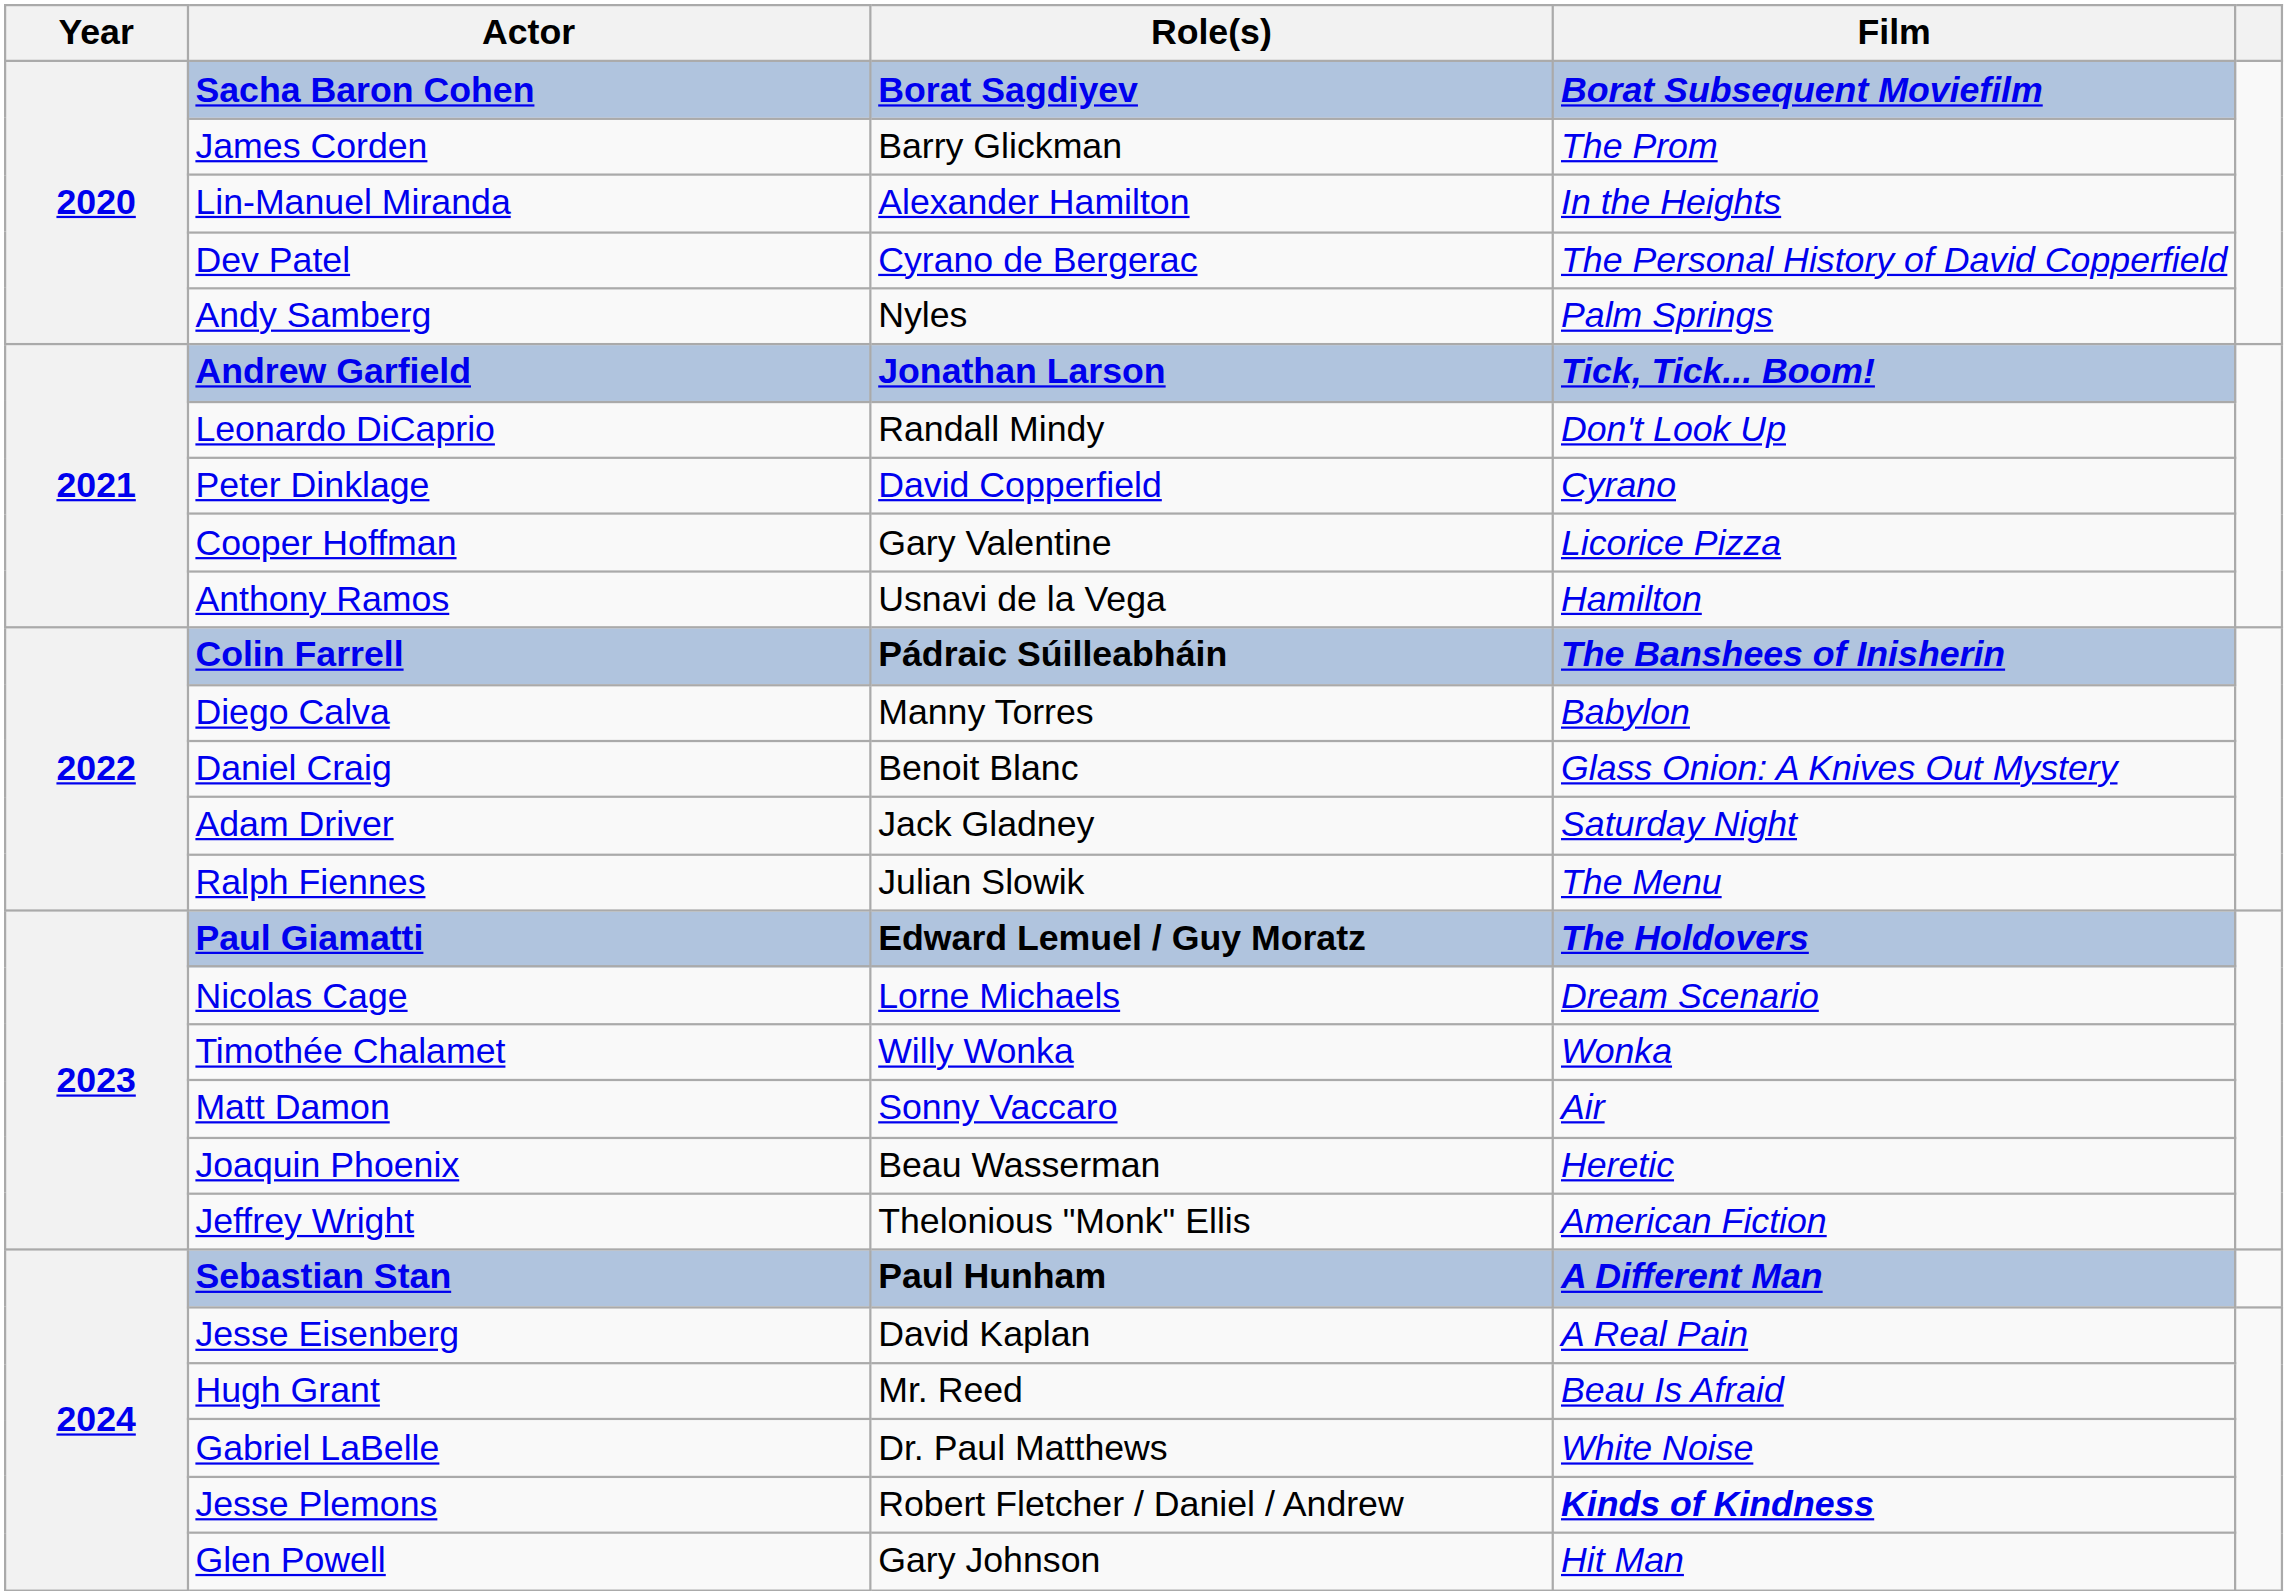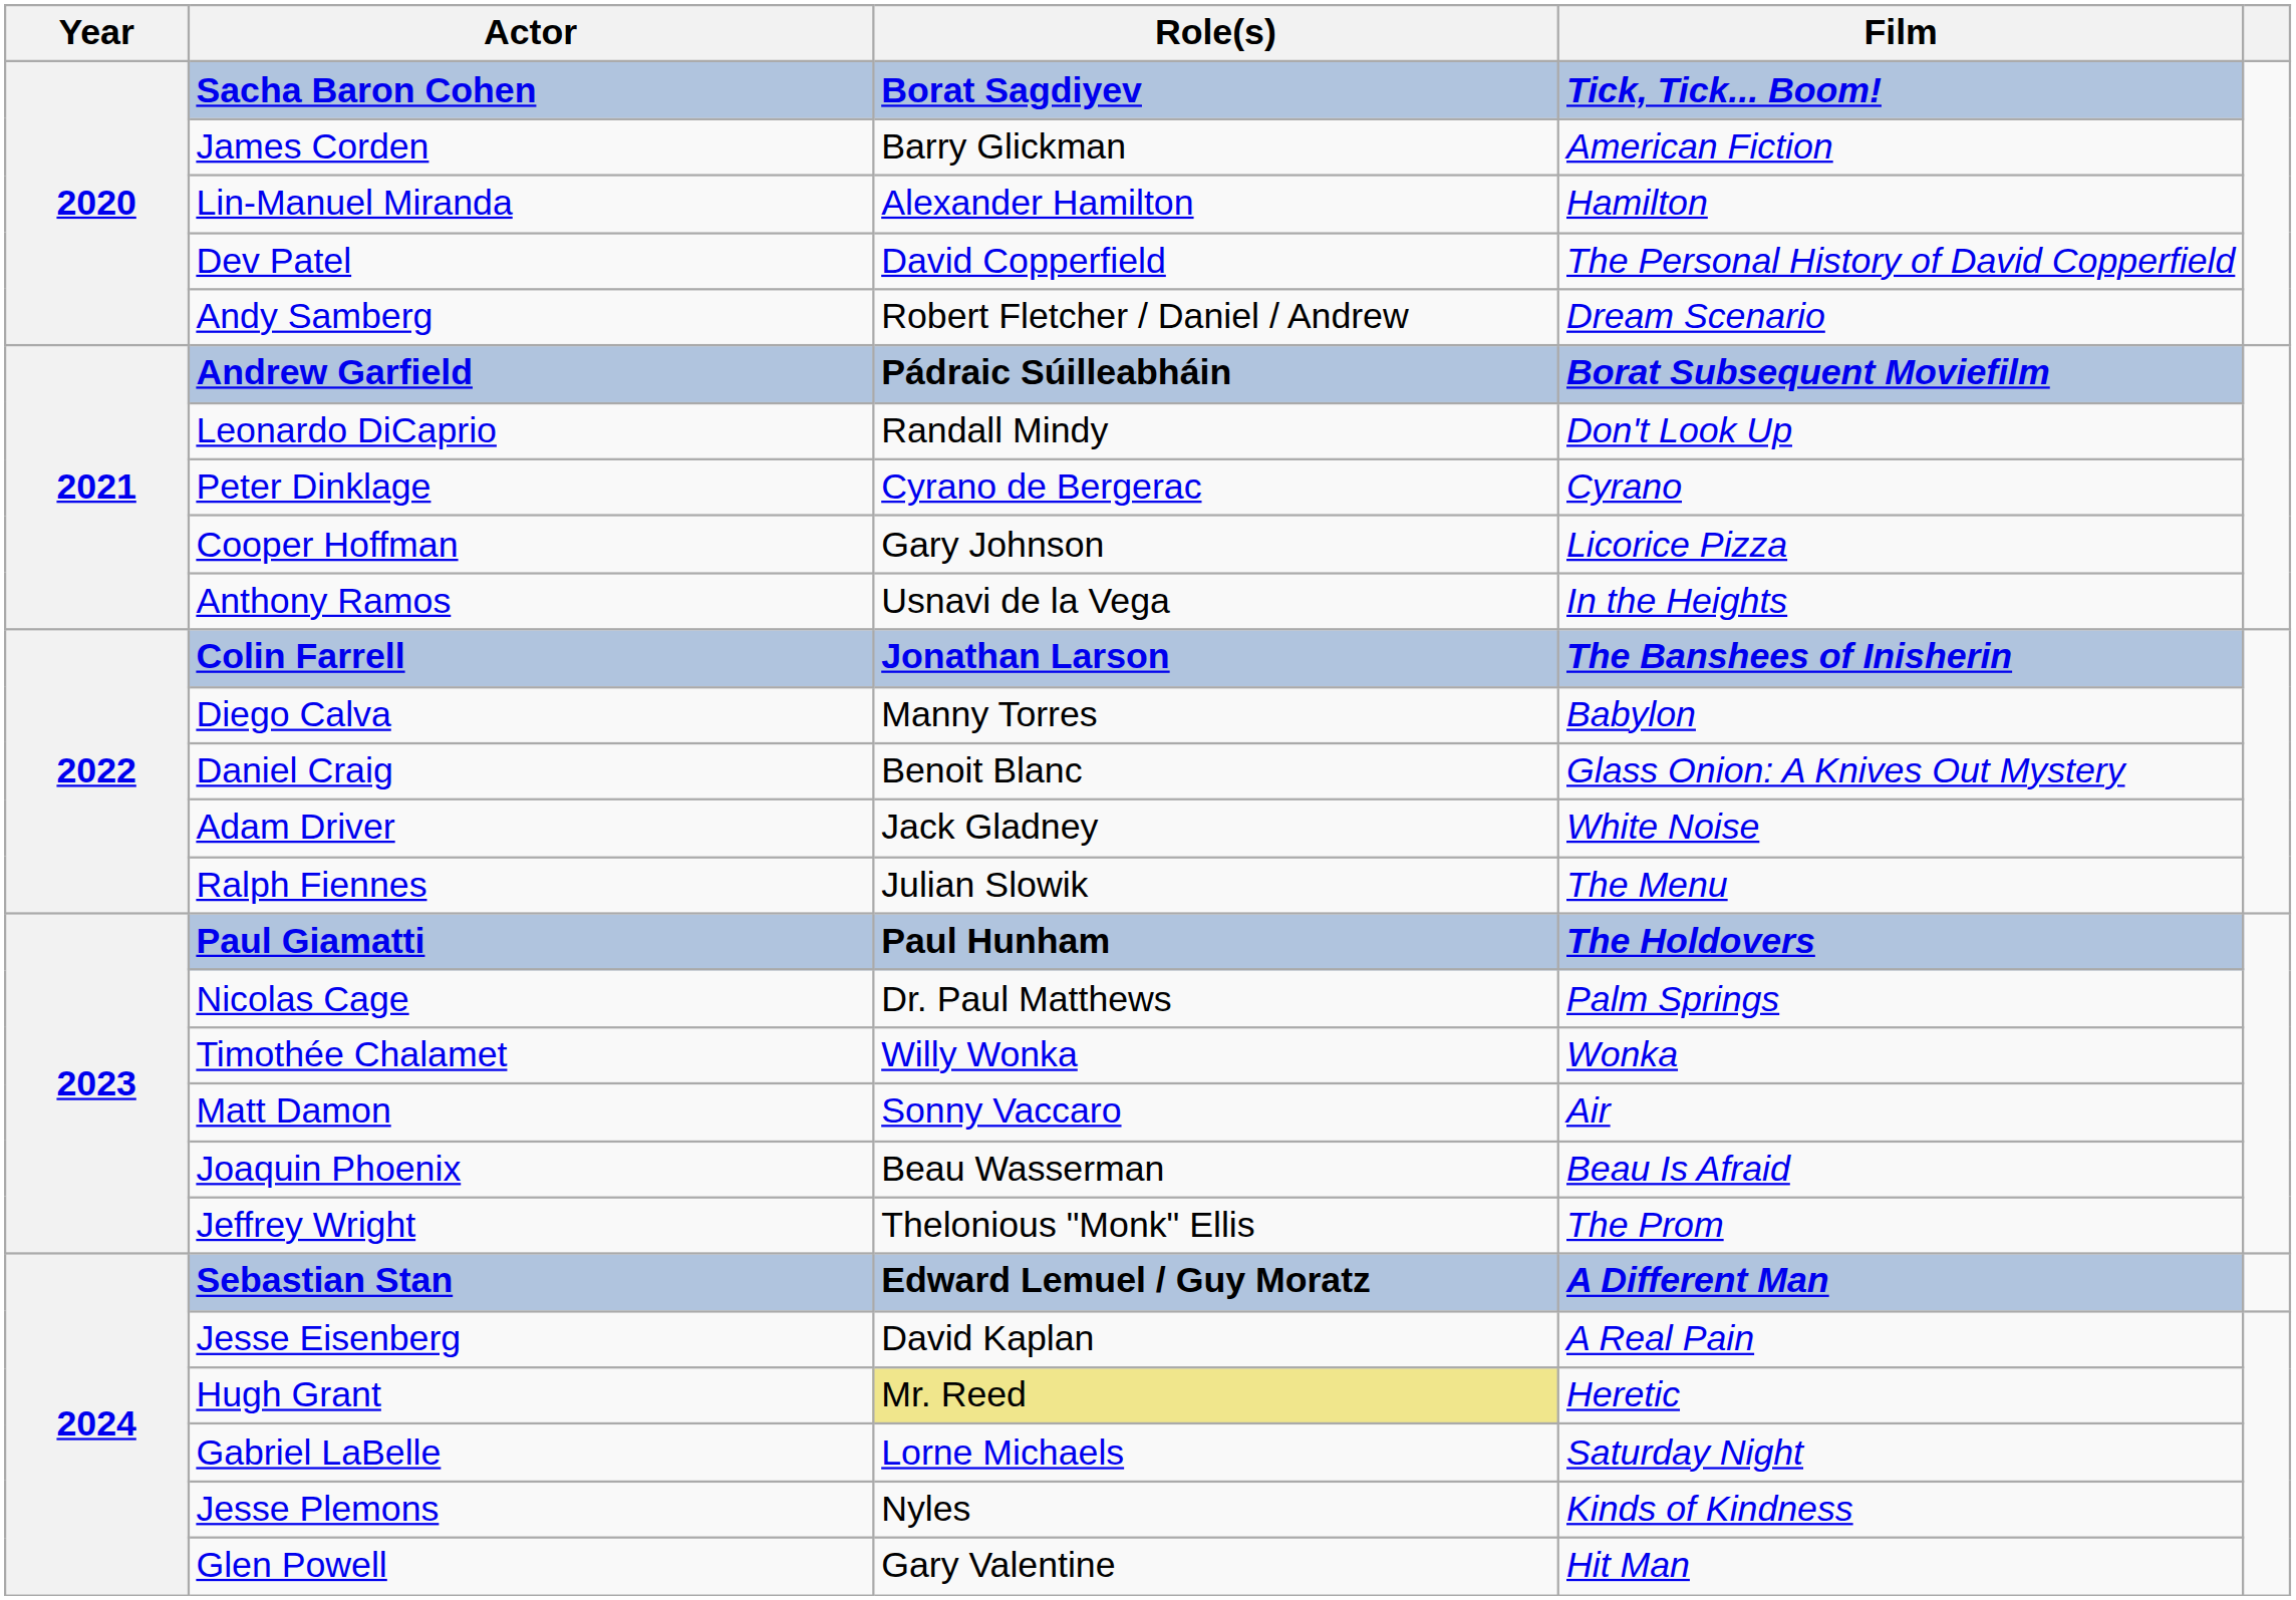 <table class="wikitable sortable">
 <tr>
 <th scope="col" style="width:8%;">Year</th>
 <th scope="col" style="width:30%;">Actor</th>
 <th scope="col" style="width:30%;">Role(s)</th>
 <th scope="col" style="width:30%;">Film</th>
 <th scope="col" style="width:2%;" class="unsortable"></th>
 </tr>
 <tr>
 <th rowspan="5" style="text-align:center;"><a href='#'>2020</a></th>
 <td style="background:#B0C4DE;"><strong><a href='#'>Sacha Baron Cohen</a></strong></td>
 <td style="background:#B0C4DE;"><strong><a href='#'>Borat Sagdiyev</a></strong></td>
-<td style="background:#B0C4DE;"><strong><em><a href='#'>Borat Subsequent Moviefilm</a></em></strong></td>
+<td style="background:#B0C4DE;"><strong><em><a href='#'>Tick, Tick... Boom!</a></em></strong></td>
 <td rowspan=5></td>
 </tr>
 <tr>
 <td><a href='#'>James Corden</a></td>
 <td>Barry Glickman</td>
-<td><em><a href='#'>The Prom</a></em></td>
+<td><em><a href='#'>American Fiction</a></em></td>
 </tr>
 <tr>
 <td><a href='#'>Lin-Manuel Miranda</a></td>
 <td><a href='#'>Alexander Hamilton</a></td>
-<td><em><a href='#'>In the Heights</a></em></td>
+<td><em><a href='#'>Hamilton</a></em></td>
 </tr>
 <tr>
 <td><a href='#'>Dev Patel</a></td>
-<td><a href='#'>Cyrano de Bergerac</a></td>
+<td><a href='#'>David Copperfield</a></td>
 <td><em><a href='#'>The Personal History of David Copperfield</a></em></td>
 </tr>
 <tr>
 <td><a href='#'>Andy Samberg</a></td>
-<td>Nyles</td>
-<td><em><a href='#'>Palm Springs</a></em></td>
+<td>Robert Fletcher / Daniel / Andrew</td>
+<td><em><a href='#'>Dream Scenario</a></em></td>
 </tr>
 <tr>
 <th rowspan="5" style="text-align:center;"><a href='#'>2021</a></th>
 <td style="background:#B0C4DE;"><strong><a href='#'>Andrew Garfield</a></strong></td>
-<td style="background:#B0C4DE;"><strong><a href='#'>Jonathan Larson</a></strong></td>
-<td style="background:#B0C4DE;"><strong><em><a href='#'>Tick, Tick... Boom!</a></em></strong></td>
+<td style="background:#B0C4DE;"><strong>Pádraic Súilleabháin</strong></td>
+<td style="background:#B0C4DE;"><strong><em><a href='#'>Borat Subsequent Moviefilm</a></em></strong></td>
 <td rowspan=5></td>
 </tr>
 <tr>
 <td><a href='#'>Leonardo DiCaprio</a></td>
 <td>Randall Mindy</td>
 <td><em><a href='#'>Don't Look Up</a></em></td>
 </tr>
 <tr>
 <td><a href='#'>Peter Dinklage</a></td>
-<td><a href='#'>David Copperfield</a></td>
+<td><a href='#'>Cyrano de Bergerac</a></td>
 <td><em><a href='#'>Cyrano</a></em></td>
 </tr>
 <tr>
 <td><a href='#'>Cooper Hoffman</a></td>
-<td>Gary Valentine</td>
+<td>Gary Johnson</td>
 <td><em><a href='#'>Licorice Pizza</a></em></td>
 </tr>
 <tr>
 <td><a href='#'>Anthony Ramos</a></td>
 <td>Usnavi de la Vega</td>
-<td><em><a href='#'>Hamilton</a></em></td>
+<td><em><a href='#'>In the Heights</a></em></td>
 </tr>
 <tr>
 <th rowspan="5" style="text-align:center;"><a href='#'>2022</a></th>
 <td style="background:#B0C4DE;"><strong><a href='#'>Colin Farrell</a></strong></td>
-<td style="background:#B0C4DE;"><strong>Pádraic Súilleabháin</strong></td>
+<td style="background:#B0C4DE;"><strong><a href='#'>Jonathan Larson</a></strong></td>
 <td style="background:#B0C4DE;"><strong><em><a href='#'>The Banshees of Inisherin</a></em></strong></td>
 <td rowspan=5></td>
 </tr>
 <tr>
 <td><a href='#'>Diego Calva</a></td>
 <td>Manny Torres</td>
 <td><em><a href='#'>Babylon</a></em></td>
 </tr>
 <tr>
 <td><a href='#'>Daniel Craig</a></td>
 <td>Benoit Blanc</td>
 <td><em><a href='#'>Glass Onion: A Knives Out Mystery</a></em></td>
 </tr>
 <tr>
 <td><a href='#'>Adam Driver</a></td>
 <td>Jack Gladney</td>
-<td><em><a href='#'>Saturday Night</a></em></td>
+<td><em><a href='#'>White Noise</a></em></td>
 </tr>
 <tr>
 <td><a href='#'>Ralph Fiennes</a></td>
 <td>Julian Slowik</td>
 <td><em><a href='#'>The Menu</a></em></td>
 </tr>
 <tr>
 <th rowspan="6" style="text-align:center;"><a href='#'>2023</a></th>
 <td style="background:#B0C4DE;"><strong><a href='#'>Paul Giamatti</a></strong></td>
-<td style="background:#B0C4DE;"><strong>Edward Lemuel / Guy Moratz</strong></td>
+<td style="background:#B0C4DE;"><strong>Paul Hunham</strong></td>
 <td style="background:#B0C4DE;"><strong><em><a href='#'>The Holdovers</a></em></strong></td>
 <td rowspan=6></td>
 </tr>
 <tr>
 <td><a href='#'>Nicolas Cage</a></td>
-<td><a href='#'>Lorne Michaels</a></td>
-<td><em><a href='#'>Dream Scenario</a></em></td>
+<td>Dr. Paul Matthews</td>
+<td><em><a href='#'>Palm Springs</a></em></td>
 </tr>
 <tr>
 <td><a href='#'>Timothée Chalamet</a></td>
 <td><a href='#'>Willy Wonka</a></td>
 <td><em><a href='#'>Wonka</a></em></td>
 </tr>
 <tr>
 <td><a href='#'>Matt Damon</a></td>
 <td><a href='#'>Sonny Vaccaro</a></td>
 <td><em><a href='#'>Air</a></em></td>
 </tr>
 <tr>
 <td><a href='#'>Joaquin Phoenix</a></td>
 <td>Beau Wasserman</td>
-<td><em><a href='#'>Heretic</a></em></td>
+<td><em><a href='#'>Beau Is Afraid</a></em></td>
 </tr>
 <tr>
 <td><a href='#'>Jeffrey Wright</a></td>
 <td>Thelonious "Monk" Ellis</td>
-<td><em><a href='#'>American Fiction</a></em></td>
+<td><em><a href='#'>The Prom</a></em></td>
 </tr>
 <tr>
 <th rowspan="6"><a href='#'>2024</a></th>
 <td style="background:#B0C4DE;"><strong><a href='#'>Sebastian Stan</a></strong></td>
-<td style="background:#B0C4DE;"><strong>Paul Hunham</strong></td>
+<td style="background:#B0C4DE;"><strong>Edward Lemuel / Guy Moratz</strong></td>
 <td style="background:#B0C4DE;"><strong><em><a href='#'>A Different Man</a></em></strong></td>
 </tr>
 <tr>
 <td><a href='#'>Jesse Eisenberg</a></td>
 <td>David Kaplan</td>
 <td><em><a href='#'>A Real Pain</a></em></td>
 <td rowspan="6"></td>
 </tr>
 <tr>
 <td><a href='#'>Hugh Grant</a></td>
-<td>Mr. Reed</td>
-<td><em><a href='#'>Beau Is Afraid</a></em></td>
+<td style="background: khaki;">Mr. Reed</td>
+<td><em><a href='#'>Heretic</a></em></td>
 </tr>
 <tr>
 <td><a href='#'>Gabriel LaBelle</a></td>
-<td>Dr. Paul Matthews</td>
-<td><em><a href='#'>White Noise</a></em></td>
+<td><a href='#'>Lorne Michaels</a></td>
+<td><em><a href='#'>Saturday Night</a></em></td>
 </tr>
 <tr>
 <td><a href='#'>Jesse Plemons</a></td>
-<td>Robert Fletcher / Daniel / Andrew</td>
-<td><strong><em><a href='#'>Kinds of Kindness</a></em></strong></td>
+<td>Nyles</td>
+<td><em><a href='#'>Kinds of Kindness</a></em></td>
 </tr>
 <tr>
 <td><a href='#'>Glen Powell</a></td>
-<td>Gary Johnson</td>
+<td>Gary Valentine</td>
 <td><em><a href='#'>Hit Man</a></em></td>
 </tr>
 </table>
